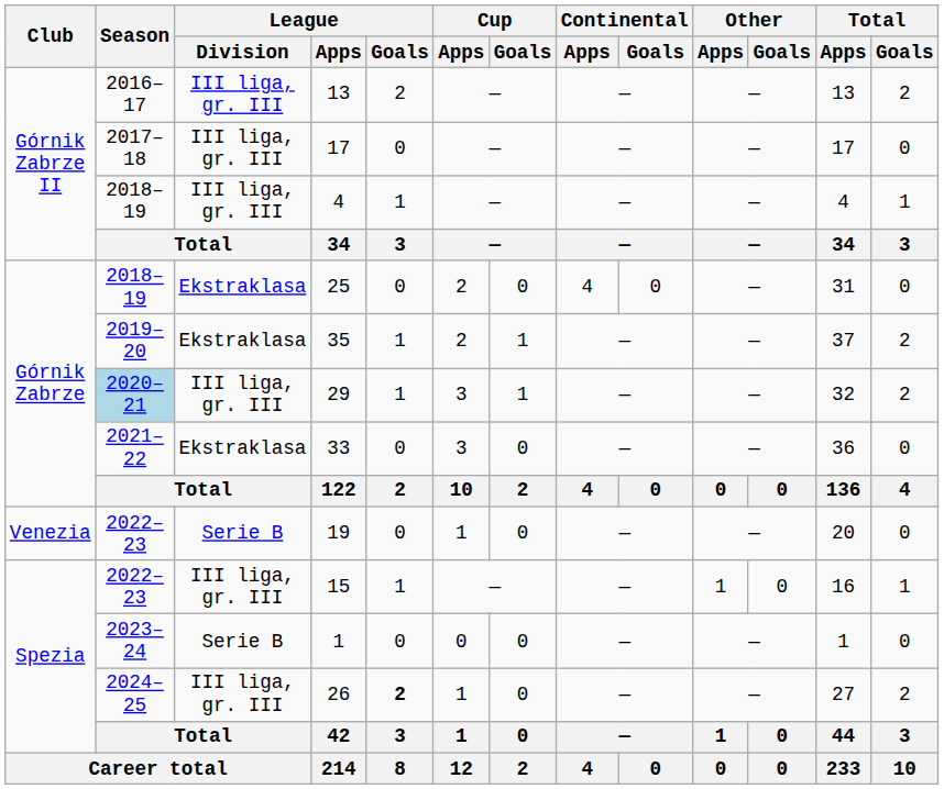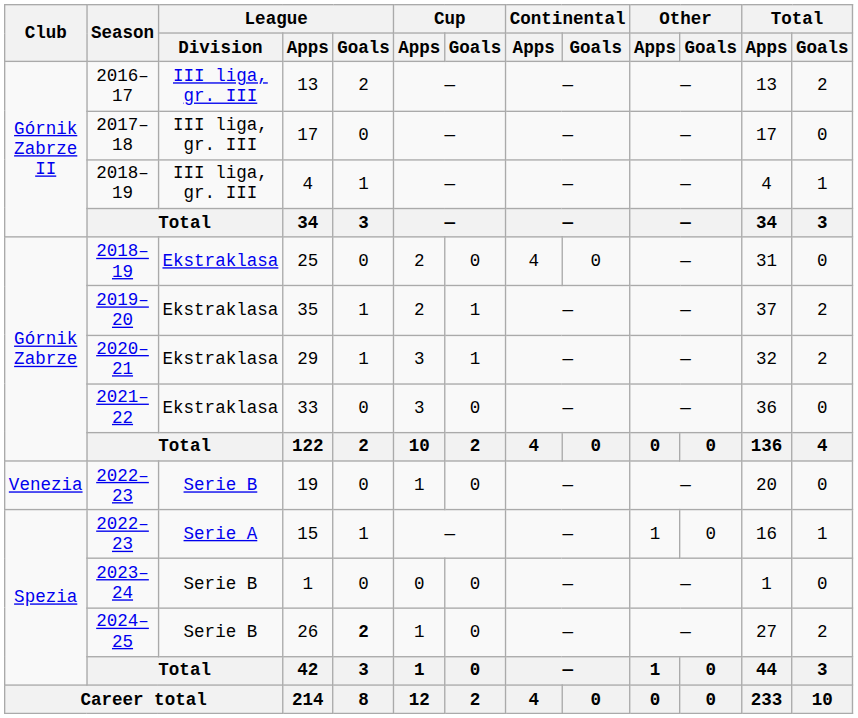 <table class="wikitable" style="text-align:center">
 <tr>
 <th rowspan="2">Club</th>
 <th rowspan="2">Season</th>
 <th colspan="3">League</th>
 <th colspan="2">Cup</th>
 <th colspan="2">Continental</th>
 <th colspan="2">Other</th>
 <th colspan="2">Total</th>
 </tr>
 <tr>
 <th>Division</th>
 <th>Apps</th>
 <th>Goals</th>
 <th>Apps</th>
 <th>Goals</th>
 <th>Apps</th>
 <th>Goals</th>
 <th>Apps</th>
 <th>Goals</th>
 <th>Apps</th>
 <th>Goals</th>
 </tr>
 <tr>
 <td rowspan="4"><a href='#'>Górnik Zabrze II</a></td>
 <td>2016–17</td>
 <td><a href='#'>III liga, gr. III</a></td>
 <td>13</td>
 <td>2</td>
 <td colspan="2">—</td>
 <td colspan="2">—</td>
 <td colspan="2">—</td>
 <td>13</td>
 <td>2</td>
 </tr>
 <tr>
 <td>2017–18</td>
 <td>III liga, gr. III</td>
 <td>17</td>
 <td>0</td>
 <td colspan="2">—</td>
 <td colspan="2">—</td>
 <td colspan="2">—</td>
 <td>17</td>
 <td>0</td>
 </tr>
 <tr>
 <td>2018–19</td>
 <td>III liga, gr. III</td>
 <td>4</td>
 <td>1</td>
 <td colspan="2">—</td>
 <td colspan="2">—</td>
 <td colspan="2">—</td>
 <td>4</td>
 <td>1</td>
 </tr>
 <tr>
 <th colspan="2">Total</th>
 <th>34</th>
 <th>3</th>
 <th colspan="2">—</th>
 <th colspan="2">—</th>
 <th colspan="2">—</th>
 <th>34</th>
 <th>3</th>
 </tr>
 <tr>
 <td rowspan="5"><a href='#'>Górnik Zabrze</a></td>
 <td><a href='#'>2018–19</a></td>
 <td><a href='#'>Ekstraklasa</a></td>
 <td>25</td>
 <td>0</td>
 <td>2</td>
 <td>0</td>
 <td>4</td>
 <td>0</td>
 <td colspan="2">—</td>
 <td>31</td>
 <td>0</td>
 </tr>
 <tr>
 <td><a href='#'>2019–20</a></td>
 <td>Ekstraklasa</td>
 <td>35</td>
 <td>1</td>
 <td>2</td>
 <td>1</td>
 <td colspan="2">—</td>
 <td colspan="2">—</td>
 <td>37</td>
 <td>2</td>
 </tr>
 <tr>
-<td style="background: lightblue;"><a href='#'>2020–21</a></td>
-<td>III liga, gr. III</td>
+<td><a href='#'>2020–21</a></td>
+<td>Ekstraklasa</td>
 <td>29</td>
 <td>1</td>
 <td>3</td>
 <td>1</td>
 <td colspan="2">—</td>
 <td colspan="2">—</td>
 <td>32</td>
 <td>2</td>
 </tr>
 <tr>
 <td><a href='#'>2021–22</a></td>
 <td>Ekstraklasa</td>
 <td>33</td>
 <td>0</td>
 <td>3</td>
 <td>0</td>
 <td colspan="2">—</td>
 <td colspan="2">—</td>
 <td>36</td>
 <td>0</td>
 </tr>
 <tr>
 <th colspan="2">Total</th>
 <th>122</th>
 <th>2</th>
 <th>10</th>
 <th>2</th>
 <th>4</th>
 <th>0</th>
 <th>0</th>
 <th>0</th>
 <th>136</th>
 <th>4</th>
 </tr>
 <tr>
 <td><a href='#'>Venezia</a></td>
 <td><a href='#'>2022–23</a></td>
 <td><a href='#'>Serie B</a></td>
 <td>19</td>
 <td>0</td>
 <td>1</td>
 <td>0</td>
 <td colspan="2">—</td>
 <td colspan="2">—</td>
 <td>20</td>
 <td>0</td>
 </tr>
 <tr>
 <td rowspan="4"><a href='#'>Spezia</a></td>
 <td><a href='#'>2022–23</a></td>
-<td>III liga, gr. III</td>
+<td><a href='#'>Serie A</a></td>
 <td>15</td>
 <td>1</td>
 <td colspan="2">—</td>
 <td colspan="2">—</td>
 <td>1</td>
 <td>0</td>
 <td>16</td>
 <td>1</td>
 </tr>
 <tr>
 <td><a href='#'>2023–24</a></td>
 <td>Serie B</td>
 <td>1</td>
 <td>0</td>
 <td>0</td>
 <td>0</td>
 <td colspan="2">—</td>
 <td colspan="2">—</td>
 <td>1</td>
 <td>0</td>
 </tr>
 <tr>
 <td><a href='#'>2024–25</a></td>
-<td>III liga, gr. III</td>
+<td>Serie B</td>
 <td>26</td>
 <td><strong>2</strong></td>
 <td>1</td>
 <td>0</td>
 <td colspan="2">—</td>
 <td colspan="2">—</td>
 <td>27</td>
 <td>2</td>
 </tr>
 <tr>
 <th colspan="2">Total</th>
 <th>42</th>
 <th>3</th>
 <th>1</th>
 <th>0</th>
 <th colspan="2">—</th>
 <th>1</th>
 <th>0</th>
 <th>44</th>
 <th>3</th>
 </tr>
 <tr>
 <th colspan="3">Career total</th>
 <th>214</th>
 <th>8</th>
 <th>12</th>
 <th>2</th>
 <th>4</th>
 <th>0</th>
 <th>0</th>
 <th>0</th>
 <th>233</th>
 <th>10</th>
 </tr>
 </table>
